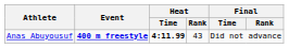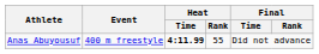 <table class=wikitable style="font-size:90%">
 <tr>
 <th rowspan="2">Athlete</th>
 <th rowspan="2">Event</th>
 <th colspan="2">Heat</th>
 <th colspan="2">Final</th>
 </tr>
 <tr style="font-size:95%">
 <th>Time</th>
 <th>Rank</th>
 <th>Time</th>
 <th>Rank</th>
 </tr>
 <tr align=center>
 <td align=left><a href='#'>Anas Abuyousuf</a></td>
-<td align=left><strong><a href='#'>400 m freestyle</a></strong></td>
+<td align=left><a href='#'>400 m freestyle</a></td>
 <td><strong>4:11.99</strong></td>
-<td>43</td>
+<td>55</td>
 <td colspan=2>Did not advance</td>
 </tr>
 </table>
